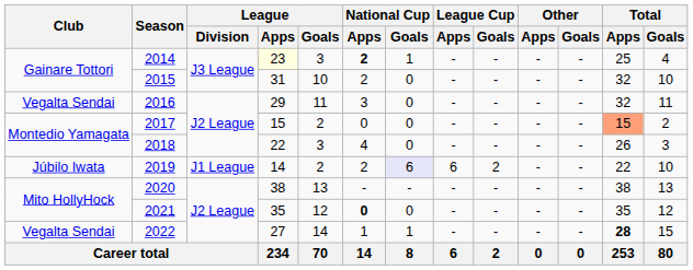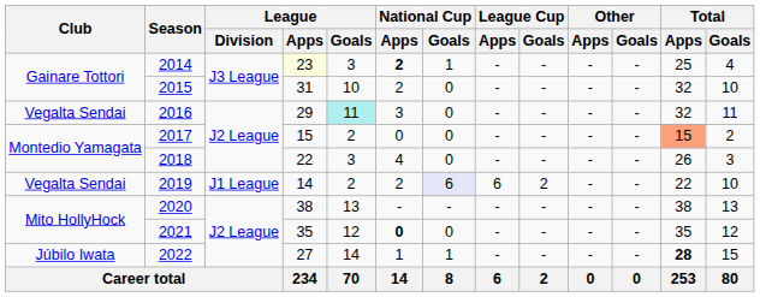 <table class="wikitable" style="text-align: center">
 <tr>
 <th rowspan="2">Club</th>
 <th rowspan="2">Season</th>
 <th colspan="3">League</th>
 <th colspan="2">National Cup</th>
 <th colspan="2">League Cup</th>
 <th colspan="2">Other</th>
 <th colspan="2">Total</th>
 </tr>
 <tr>
 <th>Division</th>
 <th>Apps</th>
 <th>Goals</th>
 <th>Apps</th>
 <th>Goals</th>
 <th>Apps</th>
 <th>Goals</th>
 <th>Apps</th>
 <th>Goals</th>
 <th>Apps</th>
 <th>Goals</th>
 </tr>
 <tr>
 <td rowspan="2"><a href='#'>Gainare Tottori</a></td>
 <td><a href='#'>2014</a></td>
 <td rowspan="2"><a href='#'>J3 League</a></td>
 <td style="background: lightyellow;">23</td>
 <td>3</td>
 <td><strong>2</strong></td>
 <td>1</td>
 <td>-</td>
 <td>-</td>
 <td>-</td>
 <td>-</td>
 <td>25</td>
 <td>4</td>
 </tr>
 <tr>
 <td><a href='#'>2015</a></td>
 <td>31</td>
 <td>10</td>
 <td>2</td>
 <td>0</td>
 <td>-</td>
 <td>-</td>
 <td>-</td>
 <td>-</td>
 <td>32</td>
 <td>10</td>
 </tr>
 <tr>
 <td><a href='#'>Vegalta Sendai</a></td>
 <td><a href='#'>2016</a></td>
 <td rowspan="3"><a href='#'>J2 League</a></td>
 <td>29</td>
-<td>11</td>
+<td style="background: paleturquoise;">11</td>
 <td>3</td>
 <td>0</td>
 <td>-</td>
 <td>-</td>
 <td>-</td>
 <td>-</td>
 <td>32</td>
 <td>11</td>
 </tr>
 <tr>
 <td rowspan="2"><a href='#'>Montedio Yamagata</a></td>
 <td><a href='#'>2017</a></td>
 <td>15</td>
 <td>2</td>
 <td>0</td>
 <td>0</td>
 <td>-</td>
 <td>-</td>
 <td>-</td>
 <td>-</td>
 <td style="background: lightsalmon;">15</td>
 <td>2</td>
 </tr>
 <tr>
 <td><a href='#'>2018</a></td>
 <td>22</td>
 <td>3</td>
 <td>4</td>
 <td>0</td>
 <td>-</td>
 <td>-</td>
 <td>-</td>
 <td>-</td>
 <td>26</td>
 <td>3</td>
 </tr>
 <tr>
-<td><a href='#'>Júbilo Iwata</a></td>
+<td><a href='#'>Vegalta Sendai</a></td>
 <td><a href='#'>2019</a></td>
 <td><a href='#'>J1 League</a></td>
 <td>14</td>
 <td>2</td>
 <td>2</td>
 <td style="background: lavender;">6</td>
 <td>6</td>
 <td>2</td>
 <td>-</td>
 <td>-</td>
 <td>22</td>
 <td>10</td>
 </tr>
 <tr>
 <td rowspan="2"><a href='#'>Mito HollyHock</a></td>
 <td><a href='#'>2020</a></td>
 <td rowspan="3"><a href='#'>J2 League</a></td>
 <td>38</td>
 <td>13</td>
 <td>-</td>
 <td>-</td>
 <td>-</td>
 <td>-</td>
 <td>-</td>
 <td>-</td>
 <td>38</td>
 <td>13</td>
 </tr>
 <tr>
 <td><a href='#'>2021</a></td>
 <td>35</td>
 <td>12</td>
 <td><strong>0</strong></td>
 <td>0</td>
 <td>-</td>
 <td>-</td>
 <td>-</td>
 <td>-</td>
 <td>35</td>
 <td>12</td>
 </tr>
 <tr>
-<td><a href='#'>Vegalta Sendai</a></td>
+<td><a href='#'>Júbilo Iwata</a></td>
 <td><a href='#'>2022</a></td>
 <td>27</td>
 <td>14</td>
 <td>1</td>
 <td>1</td>
 <td>-</td>
 <td>-</td>
 <td>-</td>
 <td>-</td>
 <td><strong>28</strong></td>
 <td>15</td>
 </tr>
 <tr>
 <th colspan=3>Career total</th>
 <th>234</th>
 <th>70</th>
 <th>14</th>
 <th>8</th>
 <th>6</th>
 <th>2</th>
 <th>0</th>
 <th>0</th>
 <th>253</th>
 <th>80</th>
 </tr>
 </table>
